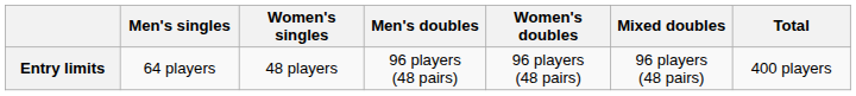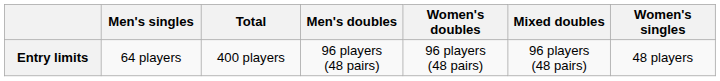 <table class="wikitable" style="text-align:center">
 <tr>
 <th width="150"></th>
 <th width="150">Men's singles</th>
-<th width="150">Women's singles</th>
+<th width="150">Total</th>
 <th width="150">Men's doubles</th>
 <th width="150">Women's doubles</th>
 <th width="150">Mixed doubles</th>
-<th width="150">Total</th>
+<th width="150">Women's singles</th>
 </tr>
 <tr>
 <th>Entry limits</th>
 <td>64 players</td>
-<td>48 players</td>
+<td>400 players</td>
 <td>96 players<br>(48 pairs)</td>
 <td>96 players<br>(48 pairs)</td>
 <td>96 players<br>(48 pairs)</td>
-<td>400 players</td>
+<td>48 players</td>
 </tr>
 </table>
